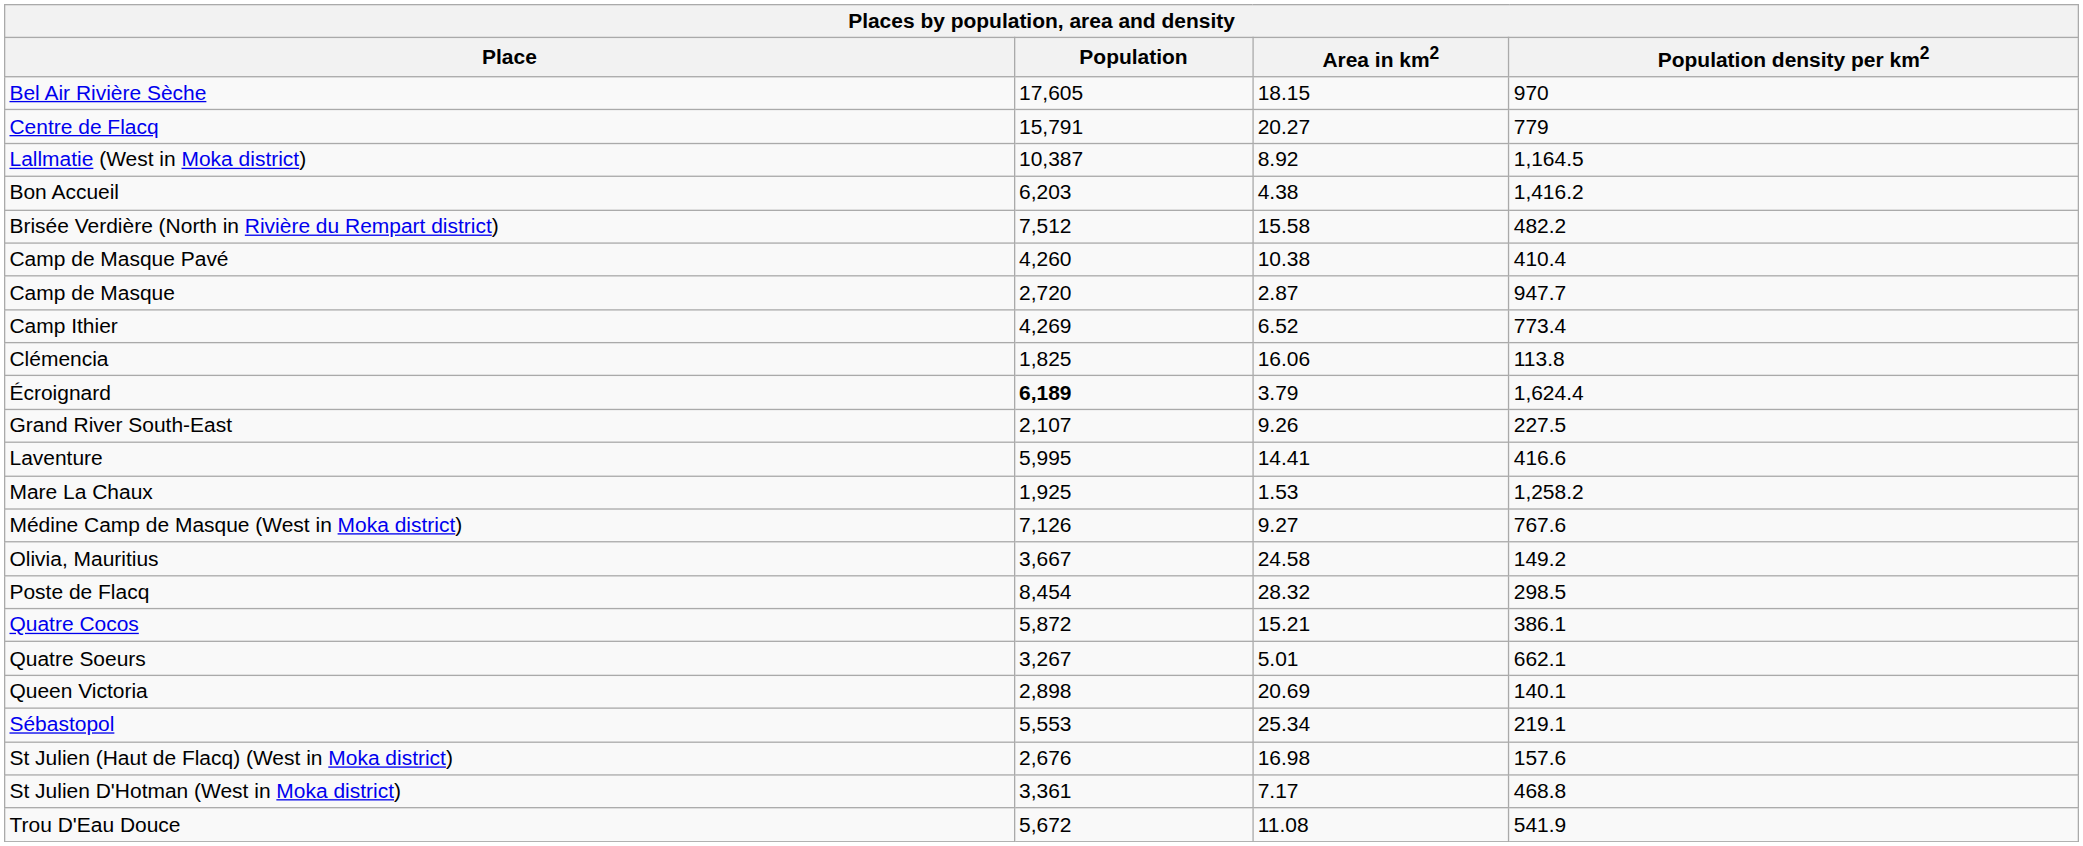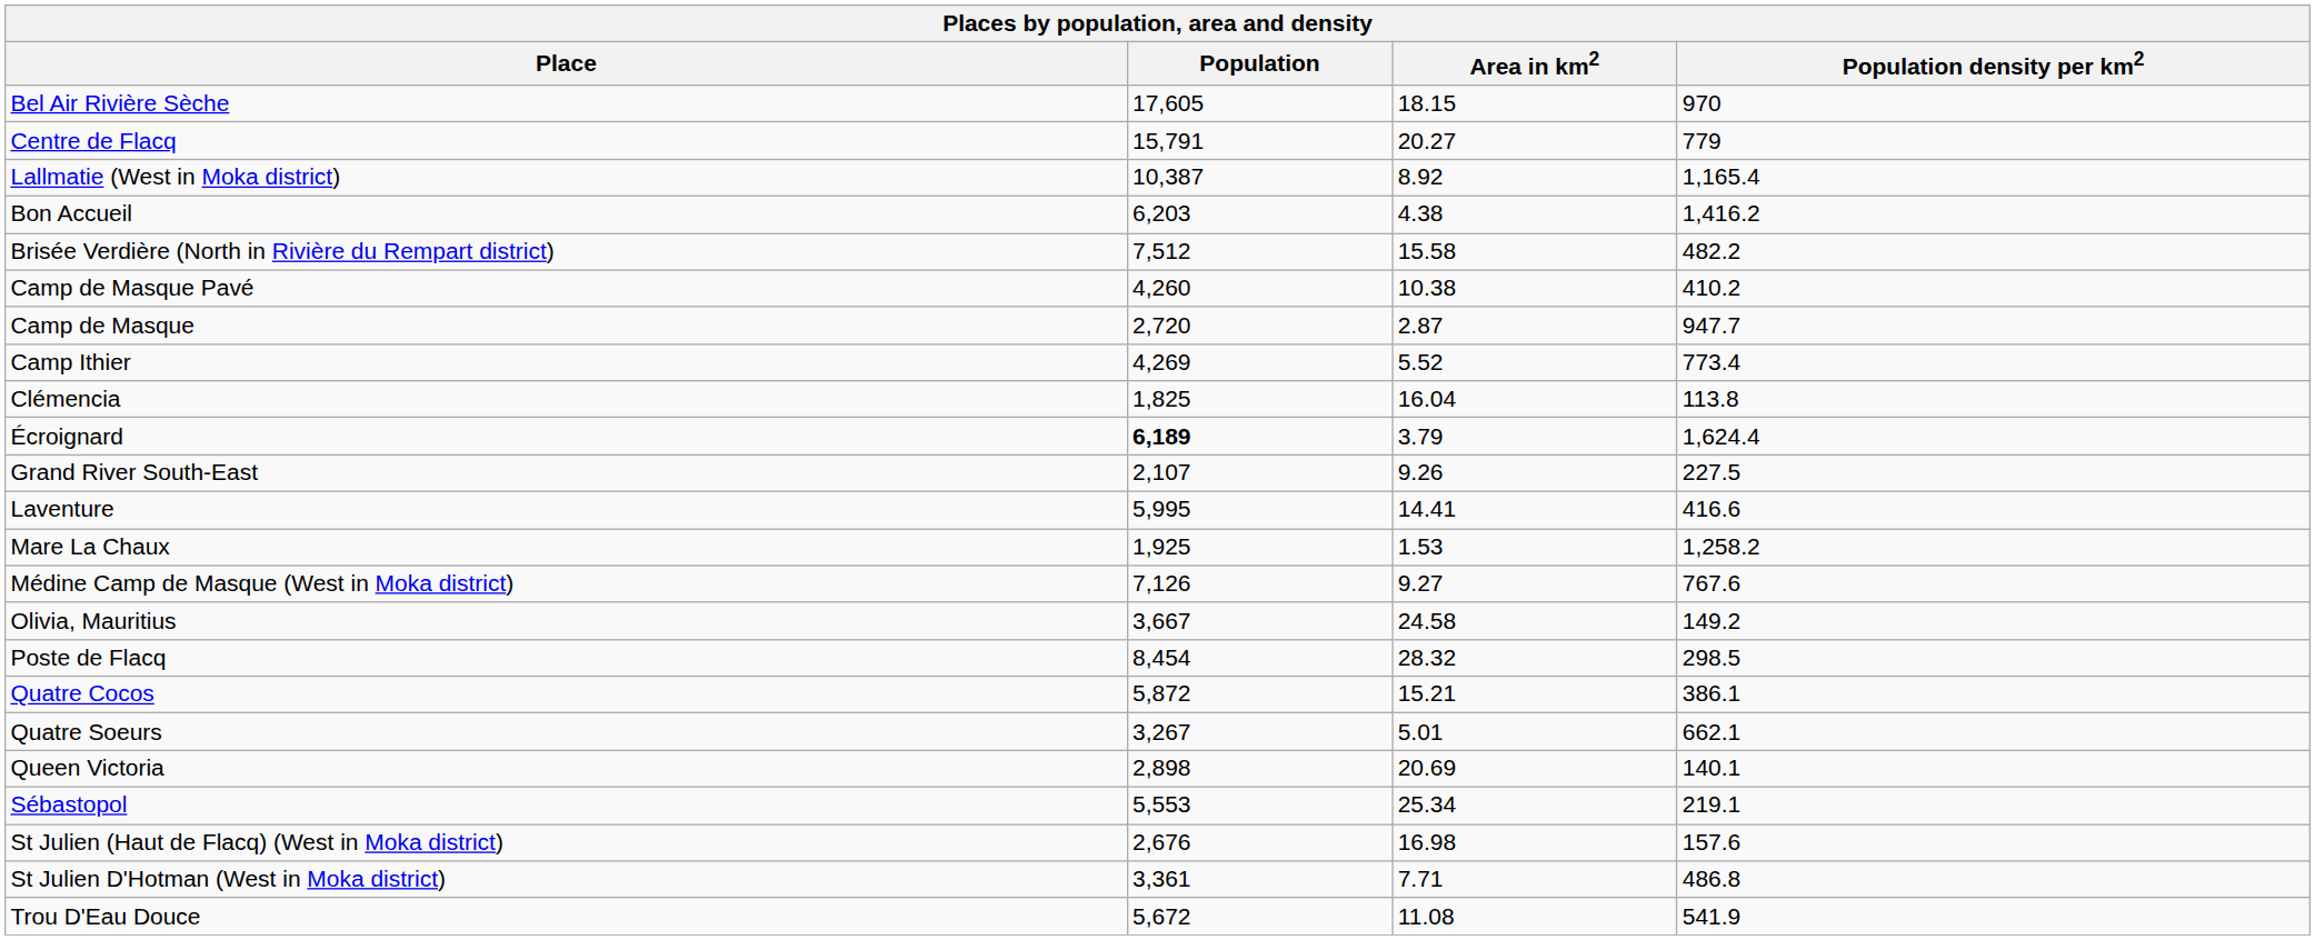 <table class="wikitable sortable mw-collapsible mw-collapsed collapsible collapsed" style="width: 100%;">
 <tr>
 <th colspan=9>Places by population, area and density</th>
 </tr>
 <tr>
 <th>Place</th>
 <th data-sort-type="number">Population</th>
 <th data-sort-type="number">Area in km<sup>2</sup></th>
 <th data-sort-type="number">Population density per km<sup>2</sup></th>
 </tr>
 <tr>
 <td><a href='#'>Bel Air Rivière Sèche</a></td>
 <td>17,605</td>
 <td>18.15</td>
 <td>970</td>
 </tr>
 <tr>
 <td><a href='#'>Centre de Flacq</a></td>
 <td>15,791</td>
 <td>20.27</td>
 <td>779</td>
 </tr>
 <tr>
 <td><a href='#'>Lallmatie</a> (West in <a href='#'>Moka district</a>)</td>
 <td>10,387</td>
 <td>8.92</td>
-<td>1,164.5</td>
+<td>1,165.4</td>
 </tr>
 <tr>
 <td>Bon Accueil</td>
 <td>6,203</td>
 <td>4.38</td>
 <td>1,416.2</td>
 </tr>
 <tr>
 <td>Brisée Verdière (North in <a href='#'>Rivière du Rempart district</a>)</td>
 <td>7,512</td>
 <td>15.58</td>
 <td>482.2</td>
 </tr>
 <tr>
 <td>Camp de Masque Pavé</td>
 <td>4,260</td>
 <td>10.38</td>
-<td>410.4</td>
+<td>410.2</td>
 </tr>
 <tr>
 <td>Camp de Masque</td>
 <td>2,720</td>
 <td>2.87</td>
 <td>947.7</td>
 </tr>
 <tr>
 <td>Camp Ithier</td>
 <td>4,269</td>
-<td>6.52</td>
+<td>5.52</td>
 <td>773.4</td>
 </tr>
 <tr>
 <td>Clémencia</td>
 <td>1,825</td>
-<td>16.06</td>
+<td>16.04</td>
 <td>113.8</td>
 </tr>
 <tr>
 <td>Écroignard</td>
 <td><strong>6,189</strong></td>
 <td>3.79</td>
 <td>1,624.4</td>
 </tr>
 <tr>
 <td>Grand River South-East</td>
 <td>2,107</td>
 <td>9.26</td>
 <td>227.5</td>
 </tr>
 <tr>
 <td>Laventure</td>
 <td>5,995</td>
 <td>14.41</td>
 <td>416.6</td>
 </tr>
 <tr>
 <td>Mare La Chaux</td>
 <td>1,925</td>
 <td>1.53</td>
 <td>1,258.2</td>
 </tr>
 <tr>
 <td>Médine Camp de Masque (West in <a href='#'>Moka district</a>)</td>
 <td>7,126</td>
 <td>9.27</td>
 <td>767.6</td>
 </tr>
 <tr>
 <td>Olivia, Mauritius</td>
 <td>3,667</td>
 <td>24.58</td>
 <td>149.2</td>
 </tr>
 <tr>
 <td>Poste de Flacq</td>
 <td>8,454</td>
 <td>28.32</td>
 <td>298.5</td>
 </tr>
 <tr>
 <td><a href='#'>Quatre Cocos</a></td>
 <td>5,872</td>
 <td>15.21</td>
 <td>386.1</td>
 </tr>
 <tr>
 <td>Quatre Soeurs</td>
 <td>3,267</td>
 <td>5.01</td>
 <td>662.1</td>
 </tr>
 <tr>
 <td>Queen Victoria</td>
 <td>2,898</td>
 <td>20.69</td>
 <td>140.1</td>
 </tr>
 <tr>
 <td><a href='#'>Sébastopol</a></td>
 <td>5,553</td>
 <td>25.34</td>
 <td>219.1</td>
 </tr>
 <tr>
 <td>St Julien (Haut de Flacq) (West in <a href='#'>Moka district</a>)</td>
 <td>2,676</td>
 <td>16.98</td>
 <td>157.6</td>
 </tr>
 <tr>
 <td>St Julien D'Hotman (West in <a href='#'>Moka district</a>)</td>
 <td>3,361</td>
-<td>7.17</td>
-<td>468.8</td>
+<td>7.71</td>
+<td>486.8</td>
 </tr>
 <tr>
 <td>Trou D'Eau Douce</td>
 <td>5,672</td>
 <td>11.08</td>
 <td>541.9</td>
 </tr>
 </table>
